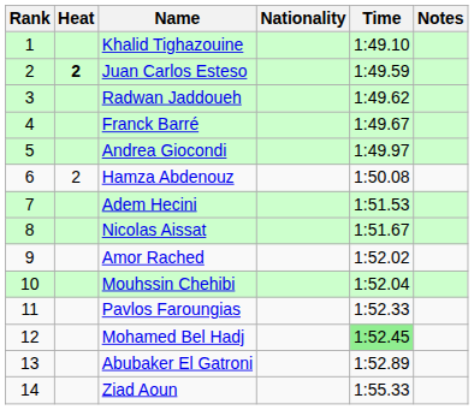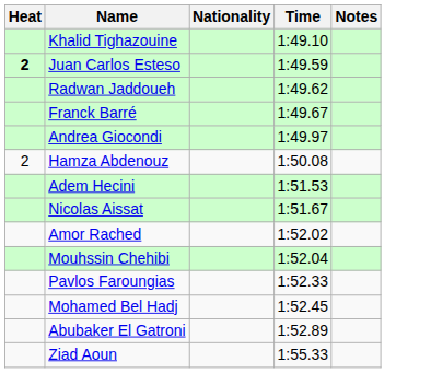 <table class="wikitable sortable" style="text-align:center">
 <tr>
-<th>Rank</th>
 <th>Heat</th>
 <th>Name</th>
 <th>Nationality</th>
 <th>Time</th>
 <th>Notes</th>
 </tr>
 <tr bgcolor=ccffcc>
-<td>1</td>
 <td></td>
 <td align=left><a href='#'>Khalid Tighazouine</a></td>
 <td align=left></td>
 <td>1:49.10</td>
 <td></td>
 </tr>
 <tr bgcolor=ccffcc>
-<td>2</td>
 <td><strong>2</strong></td>
 <td align=left><a href='#'>Juan Carlos Esteso</a></td>
 <td align=left></td>
 <td>1:49.59</td>
 <td></td>
 </tr>
 <tr bgcolor=ccffcc>
-<td>3</td>
 <td></td>
 <td align=left><a href='#'>Radwan Jaddoueh</a></td>
 <td align=left></td>
 <td>1:49.62</td>
 <td></td>
 </tr>
 <tr bgcolor=ccffcc>
-<td>4</td>
 <td></td>
 <td align=left><a href='#'>Franck Barré</a></td>
 <td align=left></td>
 <td>1:49.67</td>
 <td></td>
 </tr>
 <tr bgcolor=ccffcc>
-<td>5</td>
 <td></td>
 <td align=left><a href='#'>Andrea Giocondi</a></td>
 <td align=left></td>
 <td>1:49.97</td>
 <td></td>
 </tr>
 <tr>
-<td>6</td>
 <td>2</td>
 <td align=left><a href='#'>Hamza Abdenouz</a></td>
 <td align=left></td>
 <td>1:50.08</td>
 <td></td>
 </tr>
 <tr bgcolor=ccffcc>
-<td>7</td>
 <td></td>
 <td align=left><a href='#'>Adem Hecini</a></td>
 <td align=left></td>
 <td>1:51.53</td>
 <td></td>
 </tr>
 <tr bgcolor=ccffcc>
-<td>8</td>
 <td></td>
 <td align=left><a href='#'>Nicolas Aissat</a></td>
 <td align=left></td>
 <td>1:51.67</td>
 <td></td>
 </tr>
 <tr>
-<td>9</td>
 <td></td>
 <td align=left><a href='#'>Amor Rached</a></td>
 <td align=left></td>
 <td>1:52.02</td>
 <td></td>
 </tr>
 <tr bgcolor=ccffcc>
-<td>10</td>
 <td></td>
 <td align=left><a href='#'>Mouhssin Chehibi</a></td>
 <td align=left></td>
 <td>1:52.04</td>
 <td></td>
 </tr>
 <tr>
-<td>11</td>
 <td></td>
 <td align=left><a href='#'>Pavlos Faroungias</a></td>
 <td align=left></td>
 <td>1:52.33</td>
 <td></td>
 </tr>
 <tr>
-<td>12</td>
 <td></td>
 <td align=left><a href='#'>Mohamed Bel Hadj</a></td>
 <td align=left></td>
-<td style="background: lightgreen;">1:52.45</td>
+<td>1:52.45</td>
 <td></td>
 </tr>
 <tr>
-<td>13</td>
 <td></td>
 <td align=left><a href='#'>Abubaker El Gatroni</a></td>
 <td align=left></td>
 <td>1:52.89</td>
 <td></td>
 </tr>
 <tr>
-<td>14</td>
 <td></td>
 <td align=left><a href='#'>Ziad Aoun</a></td>
 <td align=left></td>
 <td>1:55.33</td>
 <td></td>
 </tr>
 </table>
